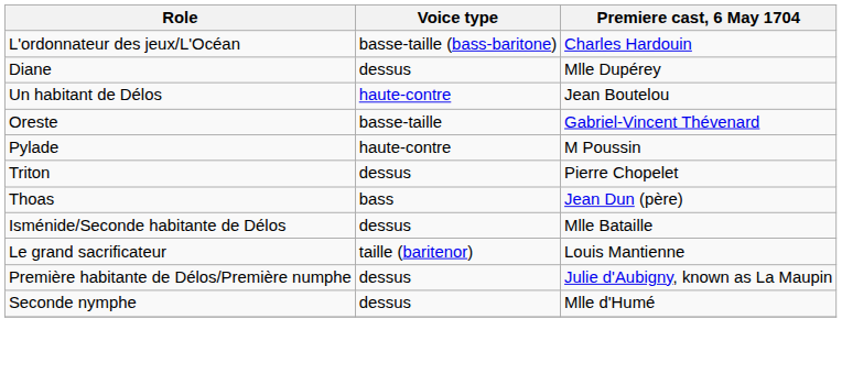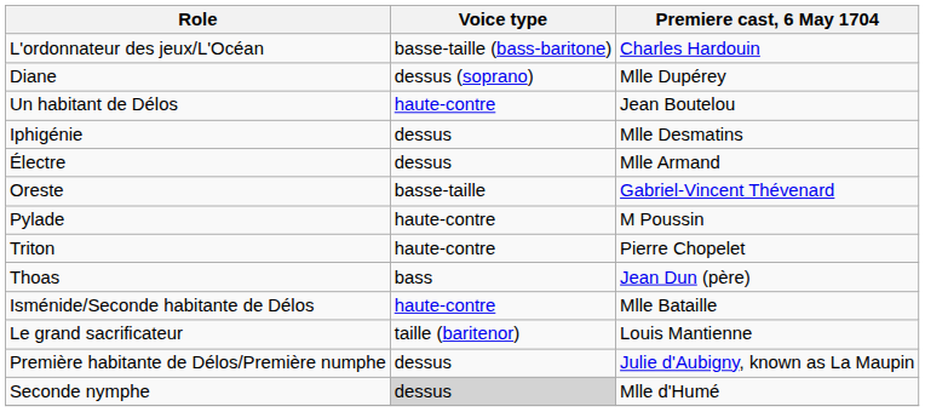 <table class="wikitable">
 <tr>
 <th>Role</th>
 <th>Voice type</th>
 <th>Premiere cast, 6 May 1704</th>
 </tr>
 <tr>
 <td>L'ordonnateur des jeux/L'Océan</td>
 <td>basse-taille (<a href='#'>bass-baritone</a>)</td>
 <td><a href='#'>Charles Hardouin</a></td>
 </tr>
 <tr>
 <td>Diane</td>
-<td>dessus</td>
+<td>dessus (<a href='#'>soprano</a>)</td>
 <td>Mlle Dupérey</td>
 </tr>
 <tr>
 <td>Un habitant de Délos</td>
 <td><a href='#'>haute-contre</a></td>
 <td>Jean Boutelou</td>
+</tr>
+<tr>
+<td>Iphigénie</td>
+<td>dessus</td>
+<td>Mlle Desmatins</td>
+</tr>
+<tr>
+<td>Électre</td>
+<td>dessus</td>
+<td>Mlle Armand</td>
 </tr>
 <tr>
 <td>Oreste</td>
 <td>basse-taille</td>
 <td><a href='#'>Gabriel-Vincent Thévenard</a></td>
 </tr>
 <tr>
 <td>Pylade</td>
 <td>haute-contre</td>
 <td>M Poussin</td>
 </tr>
 <tr>
 <td>Triton</td>
-<td>dessus</td>
+<td>haute-contre</td>
 <td>Pierre Chopelet</td>
 </tr>
 <tr>
 <td>Thoas</td>
 <td>bass</td>
 <td><a href='#'>Jean Dun</a> (père)</td>
 </tr>
 <tr>
 <td>Isménide/Seconde habitante de Délos</td>
-<td>dessus</td>
+<td><a href='#'>haute-contre</a></td>
 <td>Mlle Bataille</td>
 </tr>
 <tr>
 <td>Le grand sacrificateur</td>
 <td>taille (<a href='#'>baritenor</a>)</td>
 <td>Louis Mantienne</td>
 </tr>
 <tr>
 <td>Première habitante de Délos/Première numphe</td>
 <td>dessus</td>
 <td><a href='#'>Julie d'Aubigny</a>, known as La Maupin</td>
 </tr>
 <tr>
 <td>Seconde nymphe</td>
-<td>dessus</td>
+<td style="background: lightgrey;">dessus</td>
 <td>Mlle d'Humé</td>
 </tr>
 <tr>
 </tr>
 </table>
